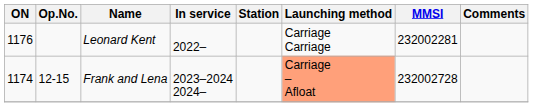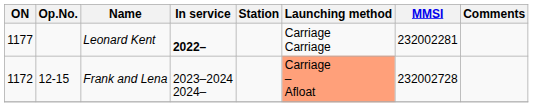 <table class="wikitable">
 <tr>
 <th>ON</th>
 <th>Op.No.</th>
 <th>Name</th>
 <th>In service</th>
 <th>Station</th>
 <th>Launching method</th>
 <th><a href='#'>MMSI</a></th>
 <th>Comments</th>
 </tr>
 <tr>
-<td>1176</td>
+<td>1177</td>
 <td></td>
 <td><em>Leonard Kent</em></td>
-<td><br>2022–</td>
+<td><strong><br>2022–</strong></td>
 <td><br></td>
 <td>Carriage<br>Carriage</td>
 <td>232002281</td>
 <td></td>
 </tr>
 <tr>
-<td>1174</td>
+<td>1172</td>
 <td>12-15</td>
 <td><em>Frank and Lena<br></em></td>
 <td><br>2023–2024<br>2024–</td>
 <td><br><br></td>
 <td style="background: lightsalmon;">Carriage<br>–<br>Afloat</td>
 <td>232002728</td>
 <td></td>
 </tr>
 <tr>
 </tr>
 </table>
